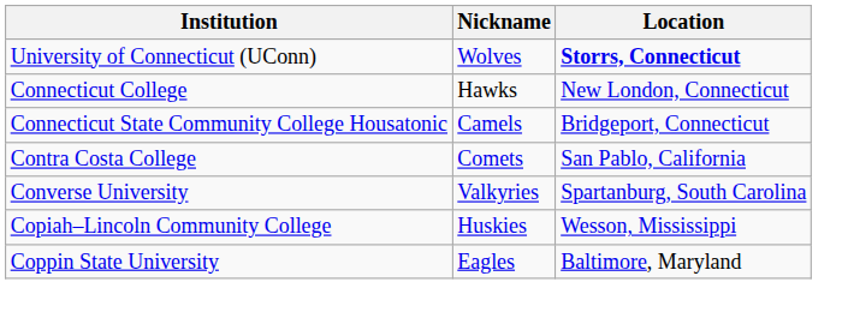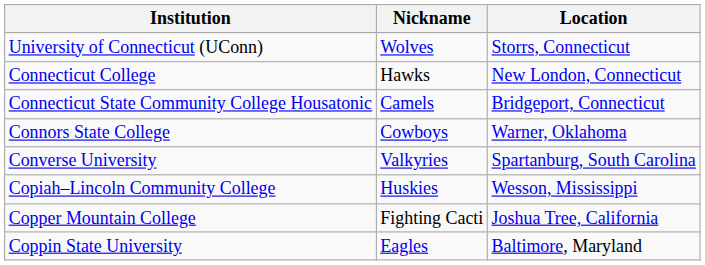 <table class="wikitable">
 <tr>
 <th>Institution</th>
 <th>Nickname</th>
 <th>Location</th>
 </tr>
 <tr>
 <td><a href='#'>University of Connecticut</a> (UConn)</td>
 <td><a href='#'>Wolves</a></td>
-<td><strong><a href='#'>Storrs, Connecticut</a></strong></td>
+<td><a href='#'>Storrs, Connecticut</a></td>
 </tr>
 <tr>
 <td><a href='#'>Connecticut College</a></td>
 <td>Hawks</td>
 <td><a href='#'>New London, Connecticut</a></td>
 </tr>
 <tr>
 <td><a href='#'>Connecticut State Community College Housatonic</a></td>
 <td><a href='#'>Camels</a></td>
 <td><a href='#'>Bridgeport, Connecticut</a></td>
 </tr>
 <tr>
-<td><a href='#'>Contra Costa College</a></td>
-<td><a href='#'>Comets</a></td>
-<td><a href='#'>San Pablo, California</a></td>
+<td><a href='#'>Connors State College</a></td>
+<td><a href='#'>Cowboys</a></td>
+<td><a href='#'>Warner, Oklahoma</a></td>
 </tr>
 <tr>
 <td><a href='#'>Converse University</a></td>
 <td><a href='#'>Valkyries</a></td>
 <td><a href='#'>Spartanburg, South Carolina</a></td>
 </tr>
 <tr>
 <td><a href='#'>Copiah–Lincoln Community College</a></td>
 <td><a href='#'>Huskies</a></td>
 <td><a href='#'>Wesson, Mississippi</a></td>
 </tr>
 <tr>
+<td><a href='#'>Copper Mountain College</a></td>
+<td>Fighting Cacti</td>
+<td><a href='#'>Joshua Tree, California</a></td>
+</tr>
+<tr>
 <td><a href='#'>Coppin State University</a></td>
 <td><a href='#'>Eagles</a></td>
 <td><a href='#'>Baltimore</a>, Maryland</td>
 </tr>
 </table>
